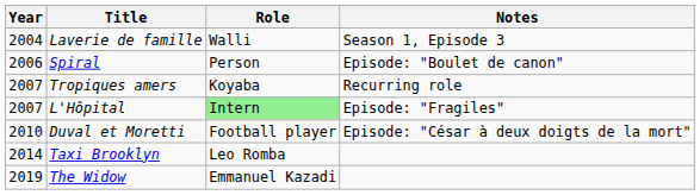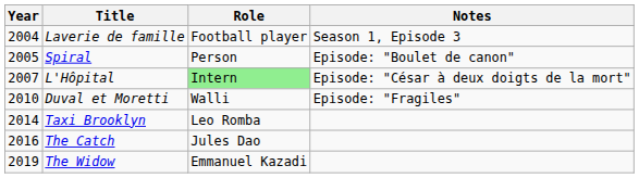 <table class="wikitable sortable">
 <tr>
 <th>Year</th>
 <th>Title</th>
 <th>Role</th>
 <th class="unsortable">Notes</th>
 </tr>
 <tr>
 <td>2004</td>
 <td><em>Laverie de famille</em></td>
-<td>Walli</td>
+<td>Football player</td>
 <td>Season 1, Episode 3</td>
 </tr>
 <tr>
-<td>2006</td>
+<td>2005</td>
 <td><em><a href='#'>Spiral</a></em></td>
 <td>Person</td>
 <td>Episode: "Boulet de canon"</td>
 </tr>
 <tr>
 <td>2007</td>
-<td><em>Tropiques amers</em></td>
-<td>Koyaba</td>
-<td>Recurring role</td>
-</tr>
-<tr>
-<td>2007</td>
 <td><em>L'Hôpital</em></td>
 <td style="background: lightgreen;">Intern</td>
-<td>Episode: "Fragiles"</td>
+<td>Episode: "César à deux doigts de la mort"</td>
 </tr>
 <tr>
 <td>2010</td>
 <td><em>Duval et Moretti</em></td>
-<td>Football player</td>
-<td>Episode: "César à deux doigts de la mort"</td>
+<td>Walli</td>
+<td>Episode: "Fragiles"</td>
 </tr>
 <tr>
 <td>2014</td>
 <td><em><a href='#'>Taxi Brooklyn</a></em></td>
 <td>Leo Romba</td>
+<td></td>
+</tr>
+<tr>
+<td>2016</td>
+<td><em><a href='#'>The Catch</a></em></td>
+<td>Jules Dao</td>
 <td></td>
 </tr>
 <tr>
 <td>2019</td>
 <td><em><a href='#'>The Widow</a></em></td>
 <td>Emmanuel Kazadi</td>
 <td></td>
 </tr>
 </table>
